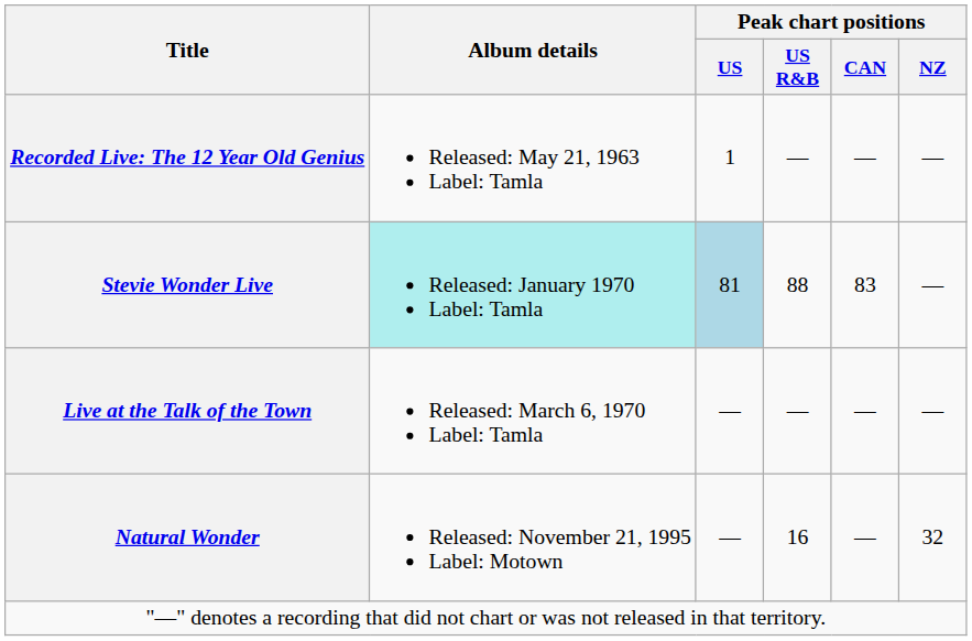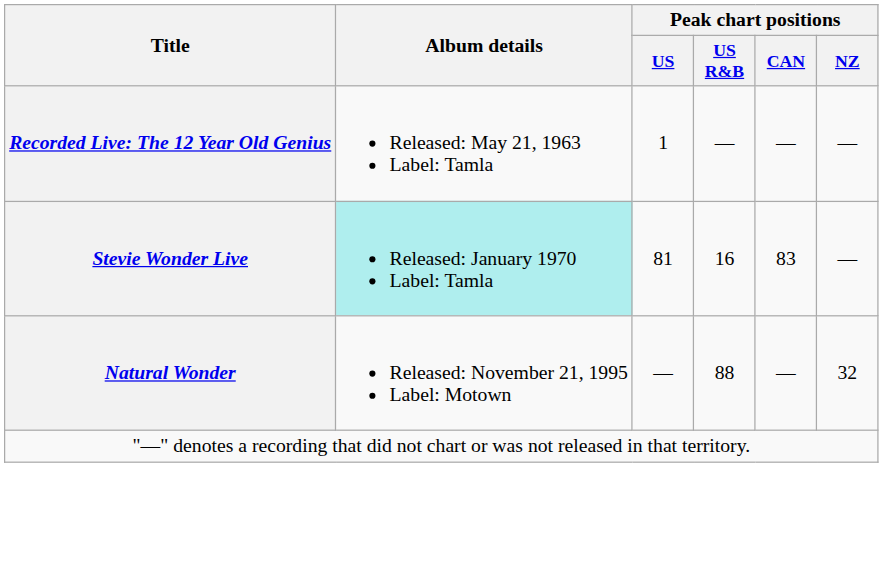 <table class="wikitable">
 <tr>
 <th rowspan="2">Title</th>
 <th rowspan="2">Album details</th>
 <th colspan="4">Peak chart positions</th>
 </tr>
 <tr>
 <th scope="col" style="width:3em;font-size:90%;"><a href='#'>US</a><br></th>
 <th scope="col" style="width:3em;font-size:90%;"><a href='#'>US<br>R&B</a><br></th>
 <th scope="col" style="width:3em;font-size:90%;"><a href='#'>CAN</a><br></th>
 <th scope="col" style="width:3em;font-size:90%;"><a href='#'>NZ</a><br></th>
 </tr>
 <tr>
 <th scope= "row"><em><a href='#'>Recorded Live: The 12 Year Old Genius</a></em></th>
 <td><br><ul><li>Released: May 21, 1963</li><li>Label: Tamla</li></ul></td>
 <td align="center">1</td>
 <td align="center">—</td>
 <td align="center">—</td>
 <td align="center">—</td>
 </tr>
 <tr>
 <th scope= "row"><em><a href='#'>Stevie Wonder Live</a></em></th>
 <td style="background: paleturquoise;"><br><ul><li>Released: January 1970</li><li>Label: Tamla</li></ul></td>
-<td align="center" style="background: lightblue;">81</td>
-<td align="center">88</td>
+<td align="center">81</td>
+<td align="center">16</td>
 <td align="center">83</td>
-<td align="center">—</td>
-</tr>
-<tr>
-<th scope= "row"><em><a href='#'>Live at the Talk of the Town</a></em></th>
-<td><br><ul><li>Released: March 6, 1970</li><li>Label: Tamla</li></ul></td>
-<td align="center">—</td>
-<td align="center">—</td>
-<td align="center">—</td>
 <td align="center">—</td>
 </tr>
 <tr>
 <th scope= "row"><em><a href='#'>Natural Wonder</a></em></th>
 <td><br><ul><li>Released: November 21, 1995</li><li>Label: Motown</li></ul></td>
 <td align="center">—</td>
-<td align="center">16</td>
+<td align="center">88</td>
 <td align="center">—</td>
 <td align="center">32</td>
 </tr>
 <tr>
 <td align="center" colspan="6">"—" denotes a recording that did not chart or was not released in that territory.</td>
 </tr>
 </table>
